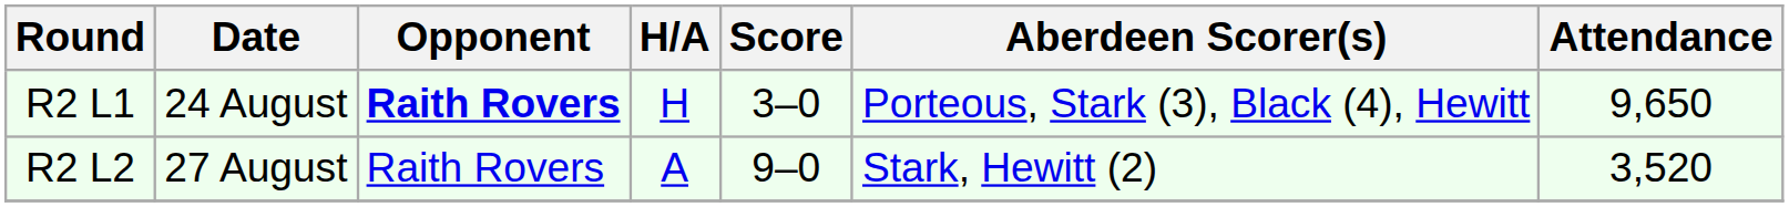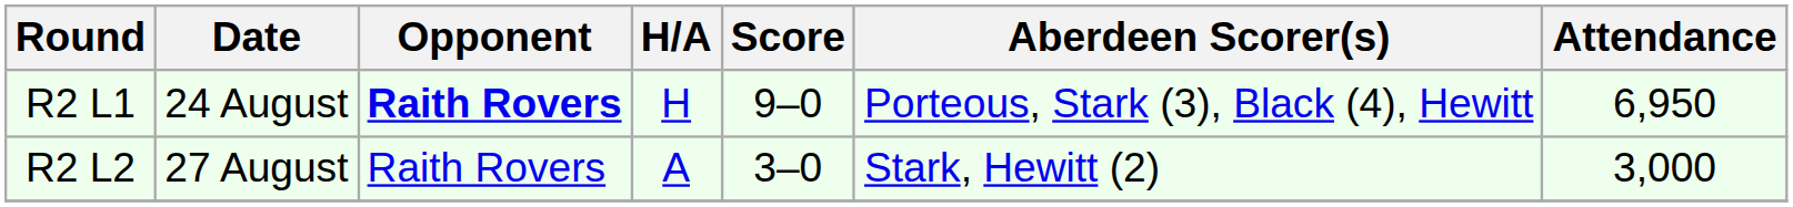 <table class="wikitable" style="text-align:center">
 <tr>
 <th>Round</th>
 <th>Date</th>
 <th>Opponent</th>
 <th>H/A</th>
 <th>Score</th>
 <th>Aberdeen Scorer(s)</th>
 <th>Attendance</th>
 </tr>
 <tr bgcolor=#EEFFEE>
 <td>R2 L1</td>
 <td align=left>24 August</td>
 <td align=left><strong><a href='#'>Raith Rovers</a></strong></td>
 <td><a href='#'>H</a></td>
-<td>3–0</td>
+<td>9–0</td>
 <td align=left><a href='#'>Porteous</a>, <a href='#'>Stark</a> (3), <a href='#'>Black</a> (4), <a href='#'>Hewitt</a></td>
-<td>9,650</td>
+<td>6,950</td>
 </tr>
 <tr bgcolor=#EEFFEE>
 <td>R2 L2</td>
 <td align=left>27 August</td>
 <td align=left><a href='#'>Raith Rovers</a></td>
 <td><a href='#'>A</a></td>
-<td>9–0</td>
+<td>3–0</td>
 <td align=left><a href='#'>Stark</a>, <a href='#'>Hewitt</a> (2)</td>
-<td>3,520</td>
+<td>3,000</td>
 </tr>
 <tr>
 </tr>
 </table>
